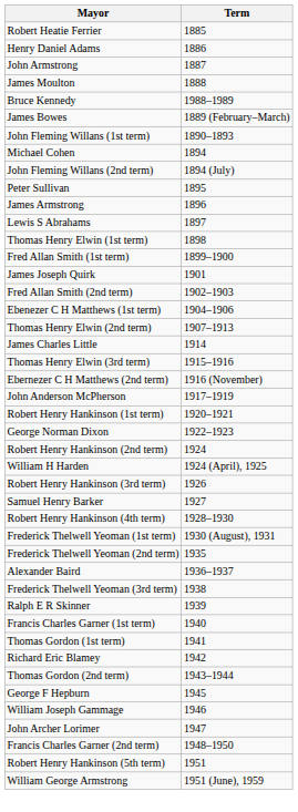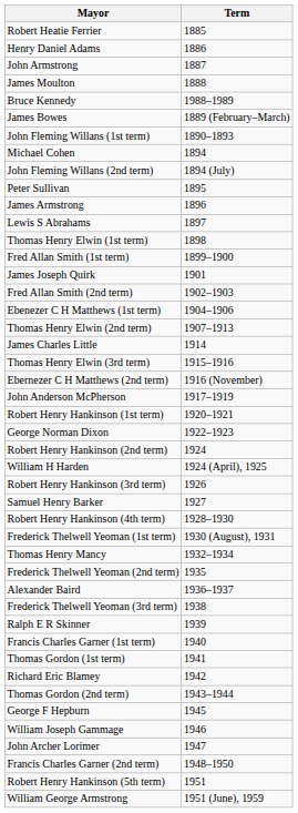 <table class="wikitable sortable">
 <tr>
 <th>Mayor</th>
 <th>Term</th>
 </tr>
 <tr>
 <td>Robert Heatie Ferrier</td>
 <td>1885</td>
 </tr>
 <tr>
 <td>Henry Daniel Adams</td>
 <td>1886</td>
 </tr>
 <tr>
 <td>John Armstrong</td>
 <td>1887</td>
 </tr>
 <tr>
 <td>James Moulton</td>
 <td>1888</td>
 </tr>
 <tr>
 <td>Bruce Kennedy</td>
 <td>1988–1989</td>
 </tr>
 <tr>
 <td>James Bowes</td>
 <td>1889 (February–March)</td>
 </tr>
 <tr>
 <td>John Fleming Willans (1st term)</td>
 <td>1890–1893</td>
 </tr>
 <tr>
 <td>Michael Cohen</td>
 <td>1894</td>
 </tr>
 <tr>
 <td>John Fleming Willans (2nd term)</td>
 <td>1894 (July)</td>
 </tr>
 <tr>
 <td>Peter Sullivan</td>
 <td>1895</td>
 </tr>
 <tr>
 <td>James Armstrong</td>
 <td>1896</td>
 </tr>
 <tr>
 <td>Lewis S Abrahams</td>
 <td>1897</td>
 </tr>
 <tr>
 <td>Thomas Henry Elwin (1st term)</td>
 <td>1898</td>
 </tr>
 <tr>
 <td>Fred Allan Smith (1st term)</td>
 <td>1899–1900</td>
 </tr>
 <tr>
 <td>James Joseph Quirk</td>
 <td>1901</td>
 </tr>
 <tr>
 <td>Fred Allan Smith (2nd term)</td>
 <td>1902–1903</td>
 </tr>
 <tr>
 <td>Ebenezer C H Matthews (1st term)</td>
 <td>1904–1906</td>
 </tr>
 <tr>
 <td>Thomas Henry Elwin (2nd term)</td>
 <td>1907–1913</td>
 </tr>
 <tr>
 <td>James Charles Little</td>
 <td>1914</td>
 </tr>
 <tr>
 <td>Thomas Henry Elwin (3rd term)</td>
 <td>1915–1916</td>
 </tr>
 <tr>
 <td>Ebernezer C H Matthews (2nd term)</td>
 <td>1916 (November)</td>
 </tr>
 <tr>
 <td>John Anderson McPherson</td>
 <td>1917–1919</td>
 </tr>
 <tr>
 <td>Robert Henry Hankinson (1st term)</td>
 <td>1920–1921</td>
 </tr>
 <tr>
 <td>George Norman Dixon</td>
 <td>1922–1923</td>
 </tr>
 <tr>
 <td>Robert Henry Hankinson (2nd term)</td>
 <td>1924</td>
 </tr>
 <tr>
 <td>William H Harden</td>
 <td>1924 (April), 1925</td>
 </tr>
 <tr>
 <td>Robert Henry Hankinson (3rd term)</td>
 <td>1926</td>
 </tr>
 <tr>
 <td>Samuel Henry Barker</td>
 <td>1927</td>
 </tr>
 <tr>
 <td>Robert Henry Hankinson (4th term)</td>
 <td>1928–1930</td>
 </tr>
 <tr>
 <td>Frederick Thelwell Yeoman (1st term)</td>
 <td>1930 (August), 1931</td>
 </tr>
 <tr>
+<td>Thomas Henry Mancy</td>
+<td>1932–1934</td>
+</tr>
+<tr>
 <td>Frederick Thelwell Yeoman (2nd term)</td>
 <td>1935</td>
 </tr>
 <tr>
 <td>Alexander Baird</td>
 <td>1936–1937</td>
 </tr>
 <tr>
 <td>Frederick Thelwell Yeoman (3rd term)</td>
 <td>1938</td>
 </tr>
 <tr>
 <td>Ralph E R Skinner</td>
 <td>1939</td>
 </tr>
 <tr>
 <td>Francis Charles Garner (1st term)</td>
 <td>1940</td>
 </tr>
 <tr>
 <td>Thomas Gordon (1st term)</td>
 <td>1941</td>
 </tr>
 <tr>
 <td>Richard Eric Blamey</td>
 <td>1942</td>
 </tr>
 <tr>
 <td>Thomas Gordon (2nd term)</td>
 <td>1943–1944</td>
 </tr>
 <tr>
 <td>George F Hepburn</td>
 <td>1945</td>
 </tr>
 <tr>
 <td>William Joseph Gammage</td>
 <td>1946</td>
 </tr>
 <tr>
 <td>John Archer Lorimer</td>
 <td>1947</td>
 </tr>
 <tr>
 <td>Francis Charles Garner (2nd term)</td>
 <td>1948–1950</td>
 </tr>
 <tr>
 <td>Robert Henry Hankinson (5th term)</td>
 <td>1951</td>
 </tr>
 <tr>
 <td>William George Armstrong</td>
 <td>1951 (June), 1959</td>
 </tr>
 </table>
